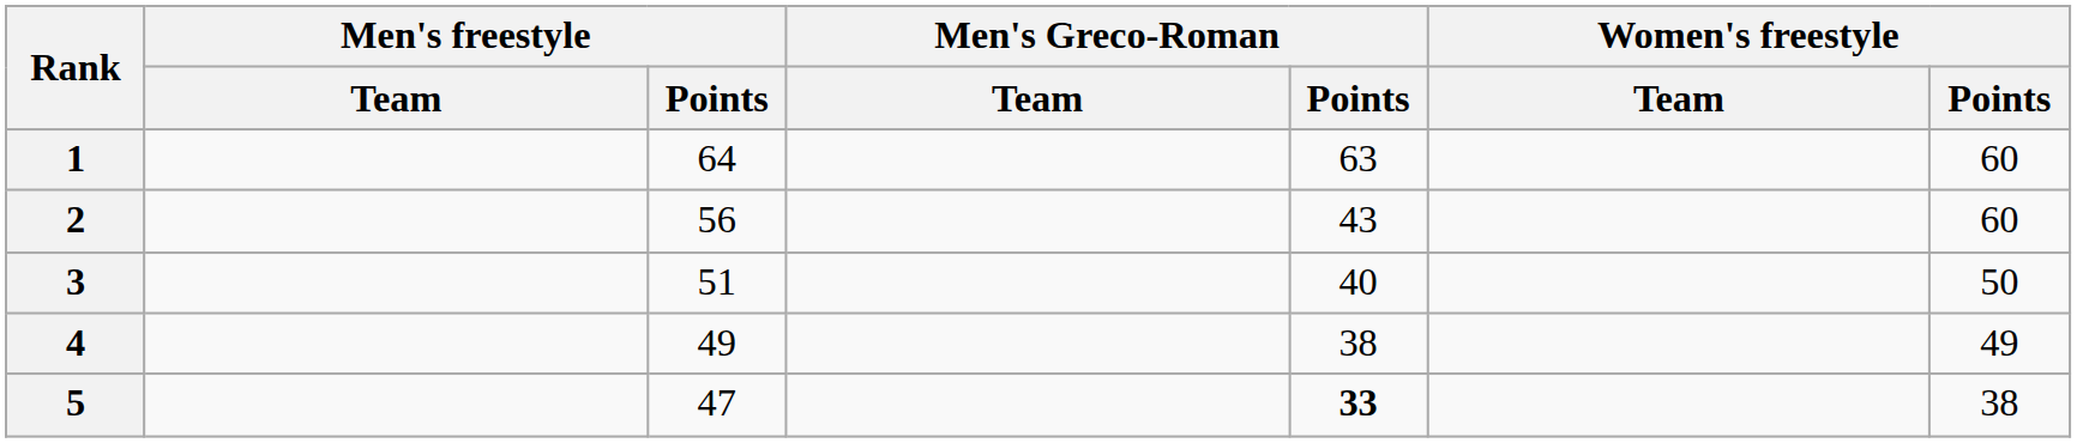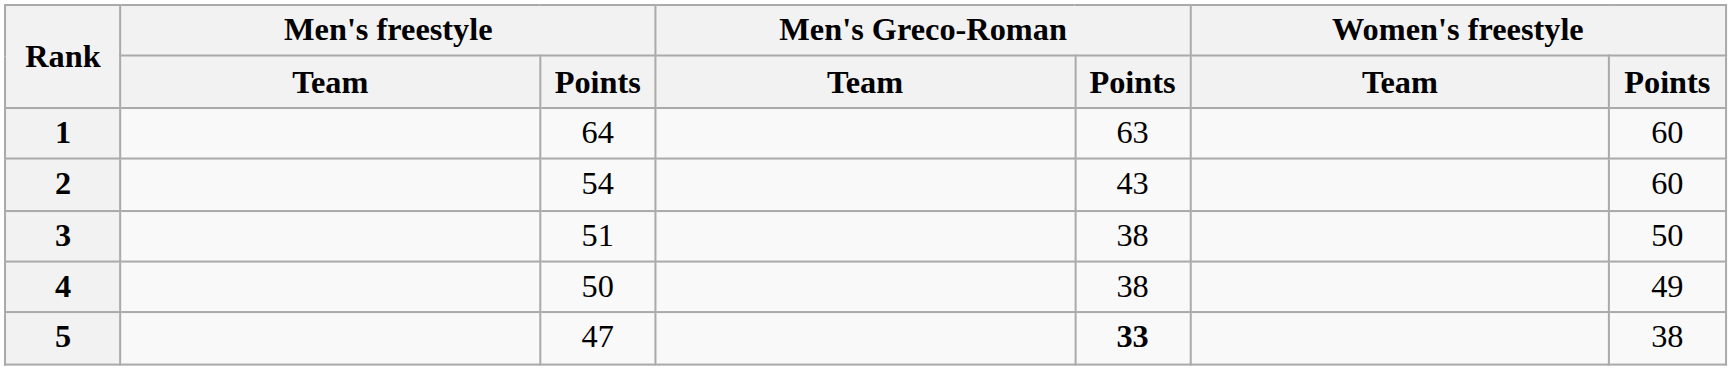 <table class="wikitable" style="text-align:center;">
 <tr>
 <th rowspan="2" width="50">Rank</th>
 <th colspan="2">Men's freestyle</th>
 <th colspan="2">Men's Greco-Roman</th>
 <th colspan="2">Women's freestyle</th>
 </tr>
 <tr>
 <th width="200">Team</th>
 <th width="50">Points</th>
 <th width="200">Team</th>
 <th width="50">Points</th>
 <th width="200">Team</th>
 <th width="50">Points</th>
 </tr>
 <tr>
 <th>1</th>
 <td align="left"></td>
 <td>64</td>
 <td align="left"></td>
 <td>63</td>
 <td align="left"></td>
 <td>60</td>
 </tr>
 <tr>
 <th>2</th>
 <td align="left"></td>
-<td>56</td>
+<td>54</td>
 <td align="left"></td>
 <td>43</td>
 <td align="left"></td>
 <td>60</td>
 </tr>
 <tr>
 <th>3</th>
 <td align="left"></td>
 <td>51</td>
 <td align="left"></td>
-<td>40</td>
+<td>38</td>
 <td align="left"></td>
 <td>50</td>
 </tr>
 <tr>
 <th>4</th>
 <td align="left"></td>
-<td>49</td>
+<td>50</td>
 <td align="left"></td>
 <td>38</td>
 <td align="left"></td>
 <td>49</td>
 </tr>
 <tr>
 <th>5</th>
 <td align="left"></td>
 <td>47</td>
 <td align="left"></td>
 <td><strong>33</strong></td>
 <td align="left"></td>
 <td>38</td>
 </tr>
 </table>
